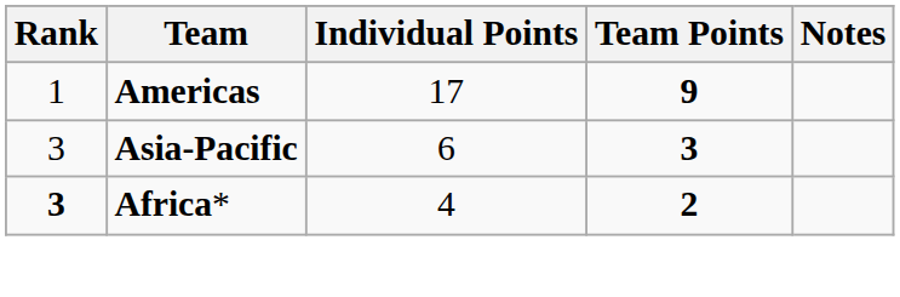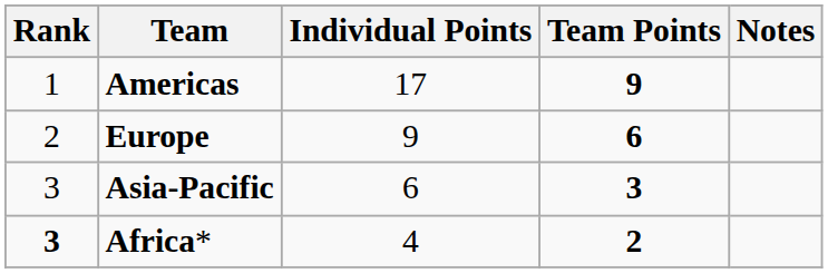 <table class="wikitable sortable" style="text-align:center">
 <tr>
 <th>Rank</th>
 <th>Team</th>
 <th>Individual Points</th>
 <th>Team Points</th>
 <th>Notes</th>
 </tr>
 <tr>
 <td>1</td>
 <td align="left"><strong>Americas</strong></td>
 <td>17</td>
 <td><strong>9</strong></td>
+<td></td>
+</tr>
+<tr>
+<td>2</td>
+<td align="left"><strong>Europe</strong></td>
+<td>9</td>
+<td><strong>6</strong></td>
 <td></td>
 </tr>
 <tr>
 <td>3</td>
 <td align="left"><strong>Asia-Pacific</strong></td>
 <td>6</td>
 <td><strong>3</strong></td>
 <td></td>
 </tr>
 <tr>
 <td><strong>3</strong></td>
 <td align="left"><strong>Africa</strong>*</td>
 <td>4</td>
 <td><strong>2</strong></td>
 <td></td>
 </tr>
 </table>
